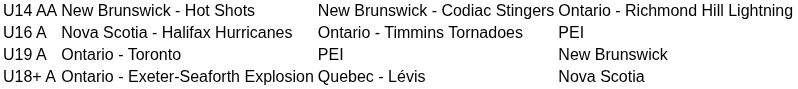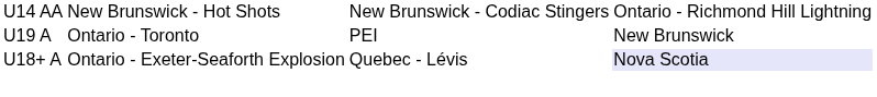 <table>
 <tr>
 <td>U14 AA</td>
 <td> New Brunswick - Hot Shots</td>
 <td> New Brunswick - Codiac Stingers</td>
 <td>    Ontario - Richmond Hill Lightning</td>
-</tr>
-<tr>
-<td>U16 A</td>
-<td>    Nova Scotia - Halifax Hurricanes</td>
-<td>    Ontario - Timmins Tornadoes</td>
-<td>   PEI</td>
 </tr>
 <tr>
 <td>U19 A</td>
 <td>    Ontario - Toronto</td>
 <td>   PEI</td>
 <td> New Brunswick</td>
 </tr>
 <tr>
 <td>U18+ A</td>
 <td>    Ontario - Exeter-Seaforth Explosion</td>
 <td>    Quebec - Lévis</td>
-<td>    Nova Scotia</td>
+<td style="background: lavender;">    Nova Scotia</td>
 </tr>
 </table>
